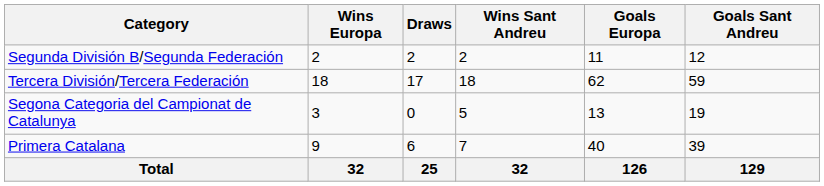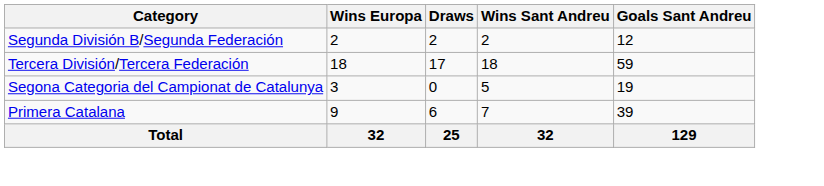 <table class="wikitable">
 <tr>
 <th>Category</th>
 <th>Wins Europa</th>
 <th>Draws</th>
 <th>Wins Sant Andreu</th>
-<th>Goals Europa</th>
 <th>Goals Sant Andreu</th>
 </tr>
 <tr>
 <td><a href='#'>Segunda División B</a>/<a href='#'>Segunda Federación</a></td>
 <td>2</td>
 <td>2</td>
 <td>2</td>
-<td>11</td>
 <td>12</td>
 </tr>
 <tr>
 <td><a href='#'>Tercera División</a>/<a href='#'>Tercera Federación</a></td>
 <td>18</td>
 <td>17</td>
 <td>18</td>
-<td>62</td>
 <td>59</td>
 </tr>
 <tr>
 <td><a href='#'>Segona Categoria del Campionat de Catalunya</a></td>
 <td>3</td>
 <td>0</td>
 <td>5</td>
-<td>13</td>
 <td>19</td>
 </tr>
 <tr>
 <td><a href='#'>Primera Catalana</a></td>
 <td>9</td>
 <td>6</td>
 <td>7</td>
-<td>40</td>
 <td>39</td>
 </tr>
 <tr>
 <th><strong>Total</strong></th>
 <th><strong>32</strong></th>
 <th><strong>25</strong></th>
 <th><strong>32</strong></th>
-<th><strong>126</strong></th>
 <th><strong>129</strong></th>
 </tr>
 </table>
